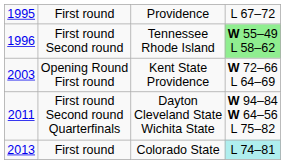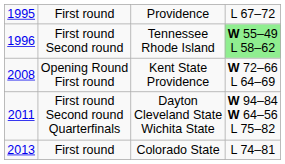 <table class="wikitable">
 <tr align="center">
 <td><a href='#'>1995</a></td>
 <td>First round</td>
 <td>Providence</td>
 <td>L 67–72</td>
 </tr>
 <tr style="text-align:center;">
 <td><a href='#'>1996</a></td>
 <td>First round<br>Second round</td>
 <td>Tennessee<br>Rhode Island</td>
 <td style="background: lightgreen;"><strong>W</strong> 55–49<br>L 58–62</td>
 </tr>
 <tr style="text-align:center;">
-<td><a href='#'>2003</a></td>
+<td><a href='#'>2008</a></td>
 <td>Opening Round<br>First round</td>
 <td>Kent State<br>Providence</td>
 <td><strong>W</strong> 72–66<br>L 64–69</td>
 </tr>
 <tr style="text-align:center;">
 <td><a href='#'>2011</a></td>
 <td>First round<br>Second round<br>Quarterfinals</td>
 <td>Dayton<br>Cleveland State<br>Wichita State</td>
 <td><strong>W</strong> 94–84<br><strong>W</strong> 64–56<br>L 75–82</td>
 </tr>
 <tr style="text-align:center;">
 <td><a href='#'>2013</a></td>
 <td>First round</td>
 <td>Colorado State</td>
-<td style="background: paleturquoise;">L 74–81</td>
+<td>L 74–81</td>
 </tr>
 </table>
